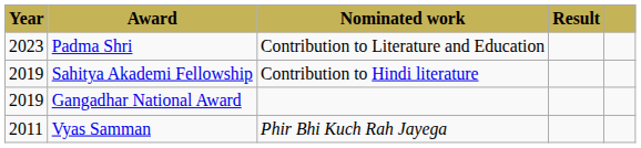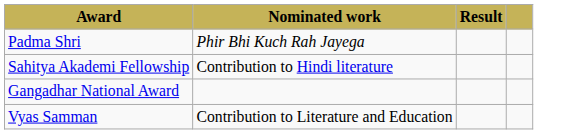 <table class="wikitable plainrowheaders">
 <tr style="background:#C5B358; text-align:center;">
-<td><strong>Year</strong></td>
 <td><strong>Award</strong></td>
 <td><strong>Nominated work</strong></td>
 <td><strong>Result</strong></td>
 <td width=5%></td>
 </tr>
 <tr>
-<td>2023</td>
 <td><a href='#'>Padma Shri</a></td>
-<td>Contribution to Literature and Education</td>
+<td><em>Phir Bhi Kuch Rah Jayega</em></td>
 <td></td>
 <td></td>
 </tr>
 <tr>
-<td>2019</td>
 <td><a href='#'>Sahitya Akademi Fellowship</a></td>
 <td>Contribution to <a href='#'>Hindi literature</a></td>
 <td></td>
 <td></td>
 </tr>
 <tr>
-<td>2019</td>
 <td><a href='#'>Gangadhar National Award</a></td>
 <td></td>
 <td></td>
 <td></td>
 </tr>
 <tr>
-<td>2011</td>
 <td><a href='#'>Vyas Samman</a></td>
-<td><em>Phir Bhi Kuch Rah Jayega</em></td>
+<td>Contribution to Literature and Education</td>
 <td></td>
 <td></td>
 </tr>
 </table>
